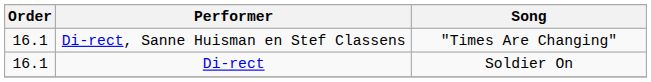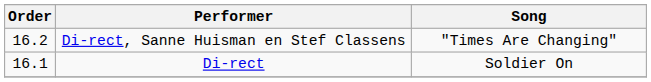 <table class="wikitable" style="text-align:center; width:45%;">
 <tr>
 </tr>
 <tr>
 <th style="width:01%;">Order</th>
 <th style="width:60%;">Performer</th>
 <th style="width:39%;">Song</th>
 </tr>
 <tr>
-<td>16.1</td>
+<td>16.2</td>
 <td><a href='#'>Di-rect</a>, Sanne Huisman en Stef Classens</td>
 <td>"Times Are Changing"</td>
 </tr>
 <tr>
 <td>16.1</td>
 <td><a href='#'>Di-rect</a></td>
 <td>Soldier On</td>
 </tr>
 <tr>
 </tr>
 </table>
